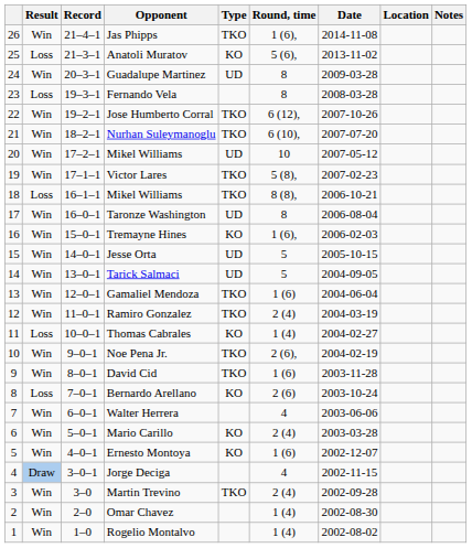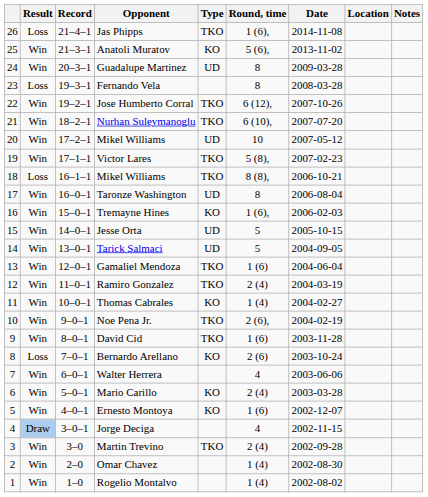 <table class="wikitable" style="text-align:center; font-size:95%">
 <tr>
 <th></th>
 <th>Result</th>
 <th>Record</th>
 <th>Opponent</th>
 <th>Type</th>
 <th>Round, time</th>
 <th>Date</th>
 <th>Location</th>
 <th>Notes</th>
 </tr>
 <tr>
 <td>26</td>
-<td>Win</td>
+<td>Loss</td>
 <td>21–4–1</td>
 <td style="text-align:left;"> Jas Phipps</td>
 <td>TKO</td>
 <td>1 (6), </td>
 <td>2014-11-08</td>
 <td style="text-align:left;"> </td>
 <td style="text-align:left;"></td>
 </tr>
 <tr>
 <td>25</td>
-<td>Loss</td>
+<td>Win</td>
 <td>21–3–1</td>
 <td style="text-align:left;"> Anatoli Muratov</td>
 <td>KO</td>
 <td>5 (6), </td>
 <td>2013-11-02</td>
 <td style="text-align:left;"> </td>
 <td style="text-align:left;"></td>
 </tr>
 <tr>
 <td>24</td>
 <td>Win</td>
 <td>20–3–1</td>
 <td style="text-align:left;"> Guadalupe Martinez</td>
 <td>UD</td>
 <td>8</td>
 <td>2009-03-28</td>
 <td style="text-align:left;"> </td>
 <td style="text-align:left;"></td>
 </tr>
 <tr>
 <td>23</td>
 <td>Loss</td>
 <td>19–3–1</td>
 <td style="text-align:left;"> Fernando Vela</td>
 <td></td>
 <td>8</td>
 <td>2008-03-28</td>
 <td style="text-align:left;"> </td>
 <td style="text-align:left;"></td>
 </tr>
 <tr>
 <td>22</td>
 <td>Win</td>
 <td>19–2–1</td>
 <td style="text-align:left;"> Jose Humberto Corral</td>
 <td>TKO</td>
 <td>6 (12), </td>
 <td>2007-10-26</td>
 <td style="text-align:left;"> </td>
 <td style="text-align:left;"></td>
 </tr>
 <tr>
 <td>21</td>
 <td>Win</td>
 <td>18–2–1</td>
 <td style="text-align:left;"> <a href='#'>Nurhan Suleymanoglu</a></td>
 <td>TKO</td>
 <td>6 (10), </td>
 <td>2007-07-20</td>
 <td style="text-align:left;"> </td>
 <td style="text-align:left;"></td>
 </tr>
 <tr>
 <td>20</td>
 <td>Win</td>
 <td>17–2–1</td>
 <td style="text-align:left;"> Mikel Williams</td>
 <td>UD</td>
 <td>10</td>
 <td>2007-05-12</td>
 <td style="text-align:left;"> </td>
 <td style="text-align:left;"></td>
 </tr>
 <tr>
 <td>19</td>
 <td>Win</td>
 <td>17–1–1</td>
 <td style="text-align:left;"> Victor Lares</td>
 <td>TKO</td>
 <td>5 (8), </td>
 <td>2007-02-23</td>
 <td style="text-align:left;"> </td>
 <td style="text-align:left;"></td>
 </tr>
 <tr>
 <td>18</td>
 <td>Loss</td>
 <td>16–1–1</td>
 <td style="text-align:left;"> Mikel Williams</td>
 <td>TKO</td>
 <td>8 (8), </td>
 <td>2006-10-21</td>
 <td style="text-align:left;"> </td>
 <td style="text-align:left;"></td>
 </tr>
 <tr>
 <td>17</td>
 <td>Win</td>
 <td>16–0–1</td>
 <td style="text-align:left;"> Taronze Washington</td>
 <td>UD</td>
 <td>8</td>
 <td>2006-08-04</td>
 <td style="text-align:left;"> </td>
 <td style="text-align:left;"></td>
 </tr>
 <tr>
 <td>16</td>
 <td>Win</td>
 <td>15–0–1</td>
 <td style="text-align:left;"> Tremayne Hines</td>
 <td>KO</td>
 <td>1 (6), </td>
 <td>2006-02-03</td>
 <td style="text-align:left;"> </td>
 <td style="text-align:left;"></td>
 </tr>
 <tr>
 <td>15</td>
 <td>Win</td>
 <td>14–0–1</td>
 <td style="text-align:left;"> Jesse Orta</td>
 <td>UD</td>
 <td>5</td>
 <td>2005-10-15</td>
 <td style="text-align:left;"> </td>
 <td style="text-align:left;"></td>
 </tr>
 <tr>
 <td>14</td>
 <td>Win</td>
 <td>13–0–1</td>
 <td style="text-align:left;"> <a href='#'>Tarick Salmaci</a></td>
 <td>UD</td>
 <td>5</td>
 <td>2004-09-05</td>
 <td style="text-align:left;"> </td>
 <td style="text-align:left;"></td>
 </tr>
 <tr>
 <td>13</td>
 <td>Win</td>
 <td>12–0–1</td>
 <td style="text-align:left;"> Gamaliel Mendoza</td>
 <td>TKO</td>
 <td>1 (6)</td>
 <td>2004-06-04</td>
 <td style="text-align:left;"> </td>
 <td style="text-align:left;"></td>
 </tr>
 <tr>
 <td>12</td>
 <td>Win</td>
 <td>11–0–1</td>
 <td style="text-align:left;"> Ramiro Gonzalez</td>
 <td>TKO</td>
 <td>2 (4)</td>
 <td>2004-03-19</td>
 <td style="text-align:left;"> </td>
 <td style="text-align:left;"></td>
 </tr>
 <tr>
 <td>11</td>
-<td>Loss</td>
+<td>Win</td>
 <td>10–0–1</td>
 <td style="text-align:left;"> Thomas Cabrales</td>
 <td>KO</td>
 <td>1 (4)</td>
 <td>2004-02-27</td>
 <td style="text-align:left;"> </td>
 <td style="text-align:left;"></td>
 </tr>
 <tr>
 <td>10</td>
 <td>Win</td>
 <td>9–0–1</td>
 <td style="text-align:left;"> Noe Pena Jr.</td>
 <td>TKO</td>
 <td>2 (6), </td>
 <td>2004-02-19</td>
 <td style="text-align:left;"> </td>
 <td style="text-align:left;"></td>
 </tr>
 <tr>
 <td>9</td>
 <td>Win</td>
 <td>8–0–1</td>
 <td style="text-align:left;"> David Cid</td>
 <td>TKO</td>
 <td>1 (6)</td>
 <td>2003-11-28</td>
 <td style="text-align:left;"> </td>
 <td style="text-align:left;"></td>
 </tr>
 <tr>
 <td>8</td>
 <td>Loss</td>
 <td>7–0–1</td>
 <td style="text-align:left;"> Bernardo Arellano</td>
 <td>KO</td>
 <td>2 (6)</td>
 <td>2003-10-24</td>
 <td style="text-align:left;"> </td>
 <td style="text-align:left;"></td>
 </tr>
 <tr>
 <td>7</td>
 <td>Win</td>
 <td>6–0–1</td>
 <td style="text-align:left;"> Walter Herrera</td>
 <td></td>
 <td>4</td>
 <td>2003-06-06</td>
 <td style="text-align:left;"> </td>
 <td style="text-align:left;"></td>
 </tr>
 <tr>
 <td>6</td>
 <td>Win</td>
 <td>5–0–1</td>
 <td style="text-align:left;"> Mario Carillo</td>
 <td>KO</td>
 <td>2 (4)</td>
 <td>2003-03-28</td>
 <td style="text-align:left;"> </td>
 <td style="text-align:left;"></td>
 </tr>
 <tr>
 <td>5</td>
 <td>Win</td>
 <td>4–0–1</td>
 <td style="text-align:left;"> Ernesto Montoya</td>
 <td>KO</td>
 <td>1 (6)</td>
 <td>2002-12-07</td>
 <td style="text-align:left;"> </td>
 <td style="text-align:left;"></td>
 </tr>
 <tr>
 <td>4</td>
 <td style="background:#abcdef;">Draw</td>
 <td>3–0–1</td>
 <td style="text-align:left;"> Jorge Deciga</td>
 <td></td>
 <td>4</td>
 <td>2002-11-15</td>
 <td style="text-align:left;"> </td>
 <td style="text-align:left;"></td>
 </tr>
 <tr>
 <td>3</td>
 <td>Win</td>
 <td>3–0</td>
 <td style="text-align:left;"> Martin Trevino</td>
 <td>TKO</td>
 <td>2 (4)</td>
 <td>2002-09-28</td>
 <td style="text-align:left;"> </td>
 <td style="text-align:left;"></td>
 </tr>
 <tr>
 <td>2</td>
 <td>Win</td>
 <td>2–0</td>
 <td style="text-align:left;"> Omar Chavez</td>
 <td></td>
 <td>1 (4)</td>
 <td>2002-08-30</td>
 <td style="text-align:left;"> </td>
 <td style="text-align:left;"></td>
 </tr>
 <tr>
 <td>1</td>
 <td>Win</td>
 <td>1–0</td>
 <td style="text-align:left;"> Rogelio Montalvo</td>
 <td></td>
 <td>1 (4)</td>
 <td>2002-08-02</td>
 <td style="text-align:left;"> </td>
 <td style="text-align:left;"></td>
 </tr>
 </table>
